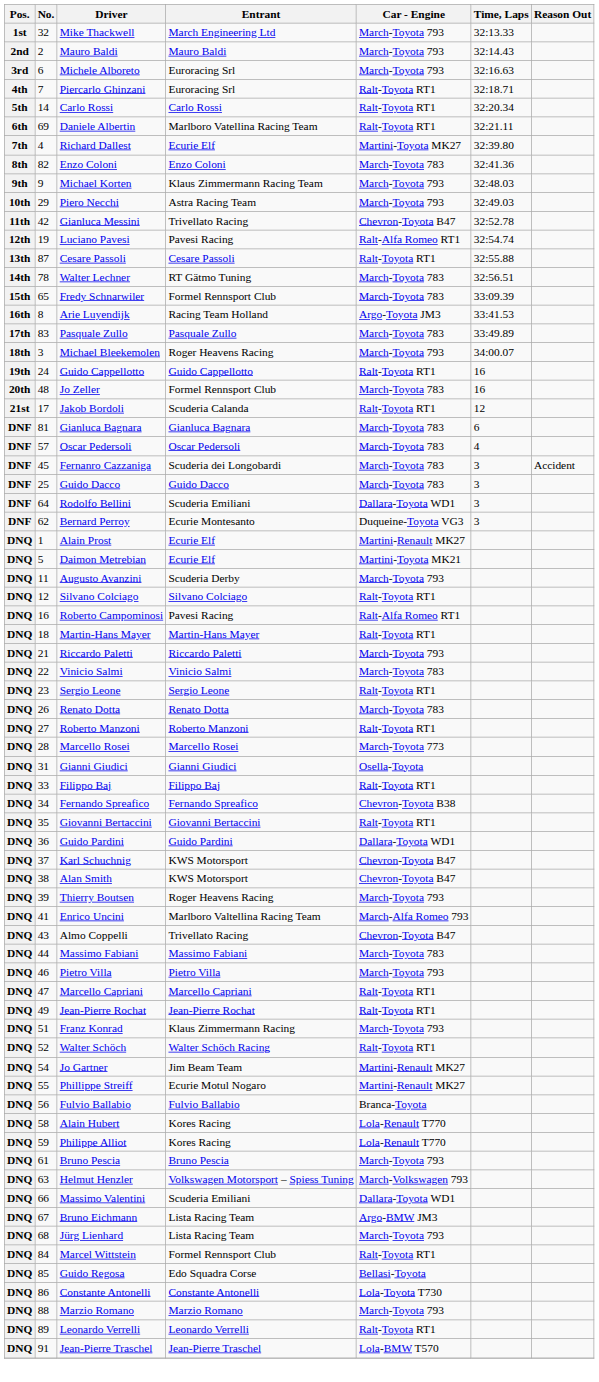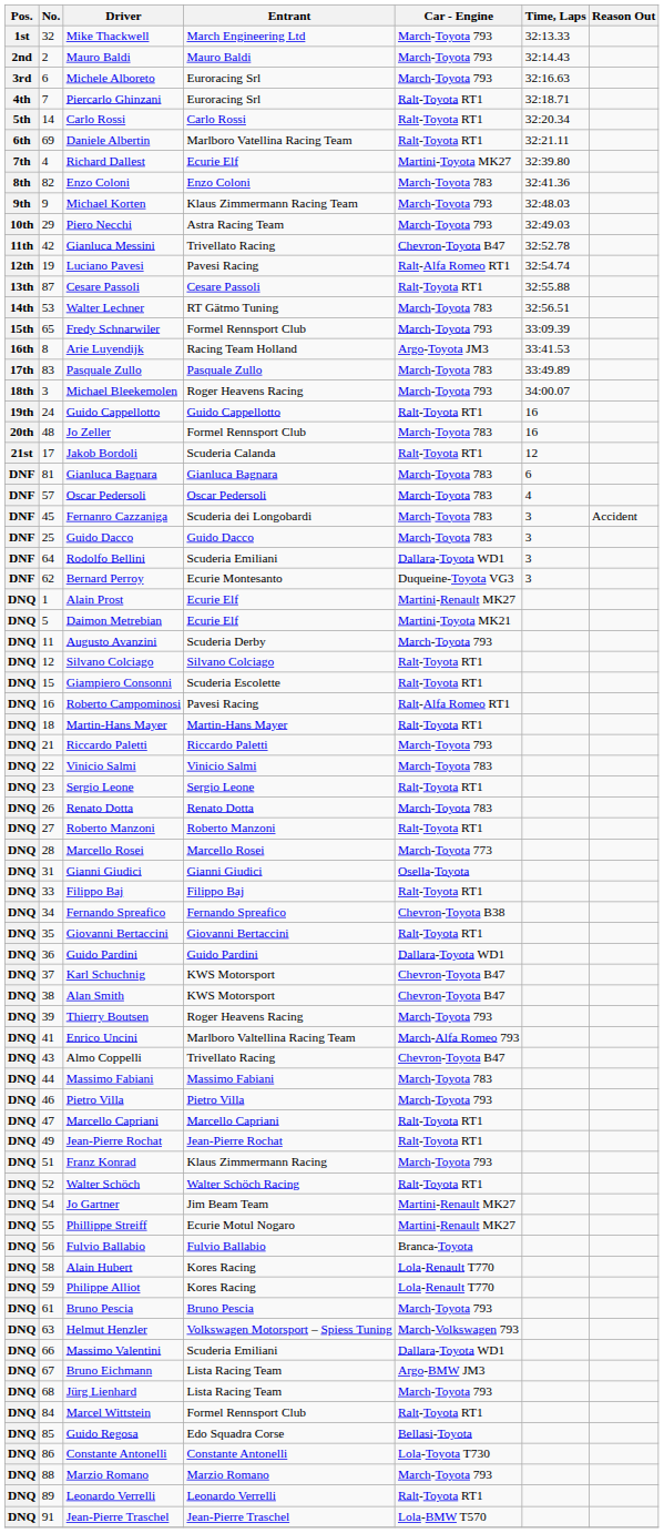 <table class="wikitable" style="font-size: 95%">
 <tr>
 <th>Pos.</th>
 <th>No.</th>
 <th>Driver</th>
 <th>Entrant</th>
 <th>Car - Engine</th>
 <th>Time, Laps</th>
 <th>Reason Out</th>
 </tr>
 <tr>
 <th>1st</th>
 <td>32</td>
 <td> <a href='#'>Mike Thackwell</a></td>
 <td><a href='#'>March Engineering Ltd</a></td>
 <td><a href='#'>March</a>-<a href='#'>Toyota</a> 793</td>
 <td>32:13.33</td>
 <td></td>
 </tr>
 <tr>
 <th>2nd</th>
 <td>2</td>
 <td> <a href='#'>Mauro Baldi</a></td>
 <td><a href='#'>Mauro Baldi</a></td>
 <td><a href='#'>March</a>-<a href='#'>Toyota</a> 793</td>
 <td>32:14.43</td>
 <td></td>
 </tr>
 <tr>
 <th>3rd</th>
 <td>6</td>
 <td> <a href='#'>Michele Alboreto</a></td>
 <td>Euroracing Srl</td>
 <td><a href='#'>March</a>-<a href='#'>Toyota</a> 793</td>
 <td>32:16.63</td>
 <td></td>
 </tr>
 <tr>
 <th>4th</th>
 <td>7</td>
 <td> <a href='#'>Piercarlo Ghinzani</a></td>
 <td>Euroracing Srl</td>
 <td><a href='#'>Ralt</a>-<a href='#'>Toyota</a> RT1</td>
 <td>32:18.71</td>
 <td></td>
 </tr>
 <tr>
 <th>5th</th>
 <td>14</td>
 <td> <a href='#'>Carlo Rossi</a></td>
 <td><a href='#'>Carlo Rossi</a></td>
 <td><a href='#'>Ralt</a>-<a href='#'>Toyota</a> RT1</td>
 <td>32:20.34</td>
 <td></td>
 </tr>
 <tr>
 <th>6th</th>
 <td>69</td>
 <td> <a href='#'>Daniele Albertin</a></td>
 <td>Marlboro Vatellina Racing Team</td>
 <td><a href='#'>Ralt</a>-<a href='#'>Toyota</a> RT1</td>
 <td>32:21.11</td>
 <td></td>
 </tr>
 <tr>
 <th>7th</th>
 <td>4</td>
 <td> <a href='#'>Richard Dallest</a></td>
 <td><a href='#'>Ecurie Elf</a></td>
 <td><a href='#'>Martini</a>-<a href='#'>Toyota</a> MK27</td>
 <td>32:39.80</td>
 <td></td>
 </tr>
 <tr>
 <th>8th</th>
 <td>82</td>
 <td> <a href='#'>Enzo Coloni</a></td>
 <td><a href='#'>Enzo Coloni</a></td>
 <td><a href='#'>March</a>-<a href='#'>Toyota</a> 783</td>
 <td>32:41.36</td>
 <td></td>
 </tr>
 <tr>
 <th>9th</th>
 <td>9</td>
 <td> <a href='#'>Michael Korten</a></td>
 <td>Klaus Zimmermann Racing Team</td>
 <td><a href='#'>March</a>-<a href='#'>Toyota</a> 793</td>
 <td>32:48.03</td>
 <td></td>
 </tr>
 <tr>
 <th>10th</th>
 <td>29</td>
 <td> <a href='#'>Piero Necchi</a></td>
 <td>Astra Racing Team</td>
 <td><a href='#'>March</a>-<a href='#'>Toyota</a> 793</td>
 <td>32:49.03</td>
 <td></td>
 </tr>
 <tr>
 <th>11th</th>
 <td>42</td>
 <td> <a href='#'>Gianluca Messini</a></td>
 <td>Trivellato Racing</td>
 <td><a href='#'>Chevron</a>-<a href='#'>Toyota</a> B47</td>
 <td>32:52.78</td>
 <td></td>
 </tr>
 <tr>
 <th>12th</th>
 <td>19</td>
 <td> <a href='#'>Luciano Pavesi</a></td>
 <td>Pavesi Racing</td>
 <td><a href='#'>Ralt</a>-<a href='#'>Alfa Romeo</a> RT1</td>
 <td>32:54.74</td>
 <td></td>
 </tr>
 <tr>
 <th>13th</th>
 <td>87</td>
 <td> <a href='#'>Cesare Passoli</a></td>
 <td><a href='#'>Cesare Passoli</a></td>
 <td><a href='#'>Ralt</a>-<a href='#'>Toyota</a> RT1</td>
 <td>32:55.88</td>
 <td></td>
 </tr>
 <tr>
 <th>14th</th>
-<td>78</td>
+<td>53</td>
 <td> <a href='#'>Walter Lechner</a></td>
 <td>RT Gätmo Tuning</td>
 <td><a href='#'>March</a>-<a href='#'>Toyota</a> 783</td>
 <td>32:56.51</td>
 <td></td>
 </tr>
 <tr>
 <th>15th</th>
 <td>65</td>
 <td> <a href='#'>Fredy Schnarwiler</a></td>
 <td>Formel Rennsport Club</td>
-<td><a href='#'>March</a>-<a href='#'>Toyota</a> 783</td>
+<td><a href='#'>March</a>-<a href='#'>Toyota</a> 793</td>
 <td>33:09.39</td>
 <td></td>
 </tr>
 <tr>
 <th>16th</th>
 <td>8</td>
 <td> <a href='#'>Arie Luyendijk</a></td>
 <td>Racing Team Holland</td>
 <td><a href='#'>Argo</a>-<a href='#'>Toyota</a> JM3</td>
 <td>33:41.53</td>
 <td></td>
 </tr>
 <tr>
 <th>17th</th>
 <td>83</td>
 <td> <a href='#'>Pasquale Zullo</a></td>
 <td><a href='#'>Pasquale Zullo</a></td>
 <td><a href='#'>March</a>-<a href='#'>Toyota</a> 783</td>
 <td>33:49.89</td>
 <td></td>
 </tr>
 <tr>
 <th>18th</th>
 <td>3</td>
 <td> <a href='#'>Michael Bleekemolen</a></td>
 <td>Roger Heavens Racing</td>
 <td><a href='#'>March</a>-<a href='#'>Toyota</a> 793</td>
 <td>34:00.07</td>
 <td></td>
 </tr>
 <tr>
 <th>19th</th>
 <td>24</td>
 <td> <a href='#'>Guido Cappellotto</a></td>
 <td><a href='#'>Guido Cappellotto</a></td>
 <td><a href='#'>Ralt</a>-<a href='#'>Toyota</a> RT1</td>
 <td>16</td>
 <td></td>
 </tr>
 <tr>
 <th>20th</th>
 <td>48</td>
 <td> <a href='#'>Jo Zeller</a></td>
 <td>Formel Rennsport Club</td>
 <td><a href='#'>March</a>-<a href='#'>Toyota</a> 783</td>
 <td>16</td>
 <td></td>
 </tr>
 <tr>
 <th>21st</th>
 <td>17</td>
 <td> <a href='#'>Jakob Bordoli</a></td>
 <td>Scuderia Calanda</td>
 <td><a href='#'>Ralt</a>-<a href='#'>Toyota</a> RT1</td>
 <td>12</td>
 <td></td>
 </tr>
 <tr>
 <th>DNF</th>
 <td>81</td>
 <td> <a href='#'>Gianluca Bagnara</a></td>
 <td><a href='#'>Gianluca Bagnara</a></td>
 <td><a href='#'>March</a>-<a href='#'>Toyota</a> 783</td>
 <td>6</td>
 <td></td>
 </tr>
 <tr>
 <th>DNF</th>
 <td>57</td>
 <td> <a href='#'>Oscar Pedersoli</a></td>
 <td><a href='#'>Oscar Pedersoli</a></td>
 <td><a href='#'>March</a>-<a href='#'>Toyota</a> 783</td>
 <td>4</td>
 <td></td>
 </tr>
 <tr>
 <th>DNF</th>
 <td>45</td>
 <td> <a href='#'>Fernanro Cazzaniga</a></td>
 <td>Scuderia dei Longobardi</td>
 <td><a href='#'>March</a>-<a href='#'>Toyota</a> 783</td>
 <td>3</td>
 <td>Accident</td>
 </tr>
 <tr>
 <th>DNF</th>
 <td>25</td>
 <td> <a href='#'>Guido Dacco</a></td>
 <td><a href='#'>Guido Dacco</a></td>
 <td><a href='#'>March</a>-<a href='#'>Toyota</a> 783</td>
 <td>3</td>
 <td></td>
 </tr>
 <tr>
 <th>DNF</th>
 <td>64</td>
 <td> <a href='#'>Rodolfo Bellini</a></td>
 <td>Scuderia Emiliani</td>
 <td><a href='#'>Dallara</a>-<a href='#'>Toyota</a> WD1</td>
 <td>3</td>
 <td></td>
 </tr>
 <tr>
 <th>DNF</th>
 <td>62</td>
 <td> <a href='#'>Bernard Perroy</a></td>
 <td>Ecurie Montesanto</td>
 <td>Duqueine-<a href='#'>Toyota</a> VG3</td>
 <td>3</td>
 <td></td>
 </tr>
 <tr>
 <th>DNQ</th>
 <td>1</td>
 <td> <a href='#'>Alain Prost</a></td>
 <td><a href='#'>Ecurie Elf</a></td>
 <td><a href='#'>Martini</a>-<a href='#'>Renault</a> MK27</td>
 <td></td>
 <td></td>
 </tr>
 <tr>
 <th>DNQ</th>
 <td>5</td>
 <td> <a href='#'>Daimon Metrebian</a></td>
 <td><a href='#'>Ecurie Elf</a></td>
 <td><a href='#'>Martini</a>-<a href='#'>Toyota</a> MK21</td>
 <td></td>
 <td></td>
 </tr>
 <tr>
 <th>DNQ</th>
 <td>11</td>
 <td> <a href='#'>Augusto Avanzini</a></td>
 <td>Scuderia Derby</td>
 <td><a href='#'>March</a>-<a href='#'>Toyota</a> 793</td>
 <td></td>
 <td></td>
 </tr>
 <tr>
 <th>DNQ</th>
 <td>12</td>
 <td> <a href='#'>Silvano Colciago</a></td>
 <td><a href='#'>Silvano Colciago</a></td>
+<td><a href='#'>Ralt</a>-<a href='#'>Toyota</a> RT1</td>
+<td></td>
+<td></td>
+</tr>
+<tr>
+<th>DNQ</th>
+<td>15</td>
+<td> <a href='#'>Giampiero Consonni</a></td>
+<td>Scuderia Escolette</td>
 <td><a href='#'>Ralt</a>-<a href='#'>Toyota</a> RT1</td>
 <td></td>
 <td></td>
 </tr>
 <tr>
 <th>DNQ</th>
 <td>16</td>
 <td> <a href='#'>Roberto Campominosi</a></td>
 <td>Pavesi Racing</td>
 <td><a href='#'>Ralt</a>-<a href='#'>Alfa Romeo</a> RT1</td>
 <td></td>
 <td></td>
 </tr>
 <tr>
 <th>DNQ</th>
 <td>18</td>
 <td> <a href='#'>Martin-Hans Mayer</a></td>
 <td><a href='#'>Martin-Hans Mayer</a></td>
 <td><a href='#'>Ralt</a>-<a href='#'>Toyota</a> RT1</td>
 <td></td>
 <td></td>
 </tr>
 <tr>
 <th>DNQ</th>
 <td>21</td>
 <td> <a href='#'>Riccardo Paletti</a></td>
 <td><a href='#'>Riccardo Paletti</a></td>
 <td><a href='#'>March</a>-<a href='#'>Toyota</a> 793</td>
 <td></td>
 <td></td>
 </tr>
 <tr>
 <th>DNQ</th>
 <td>22</td>
 <td> <a href='#'>Vinicio Salmi</a></td>
 <td><a href='#'>Vinicio Salmi</a></td>
 <td><a href='#'>March</a>-<a href='#'>Toyota</a> 783</td>
 <td></td>
 <td></td>
 </tr>
 <tr>
 <th>DNQ</th>
 <td>23</td>
 <td> <a href='#'>Sergio Leone</a></td>
 <td><a href='#'>Sergio Leone</a></td>
 <td><a href='#'>Ralt</a>-<a href='#'>Toyota</a> RT1</td>
 <td></td>
 <td></td>
 </tr>
 <tr>
 <th>DNQ</th>
 <td>26</td>
 <td> <a href='#'>Renato Dotta</a></td>
 <td><a href='#'>Renato Dotta</a></td>
 <td><a href='#'>March</a>-<a href='#'>Toyota</a> 783</td>
 <td></td>
 <td></td>
 </tr>
 <tr>
 <th>DNQ</th>
 <td>27</td>
 <td> <a href='#'>Roberto Manzoni</a></td>
 <td><a href='#'>Roberto Manzoni</a></td>
 <td><a href='#'>Ralt</a>-<a href='#'>Toyota</a> RT1</td>
 <td></td>
 <td></td>
 </tr>
 <tr>
 <th>DNQ</th>
 <td>28</td>
 <td> <a href='#'>Marcello Rosei</a></td>
 <td><a href='#'>Marcello Rosei</a></td>
 <td><a href='#'>March</a>-<a href='#'>Toyota</a> 773</td>
 <td></td>
 <td></td>
 </tr>
 <tr>
 <th>DNQ</th>
 <td>31</td>
 <td> <a href='#'>Gianni Giudici</a></td>
 <td><a href='#'>Gianni Giudici</a></td>
 <td><a href='#'>Osella</a>-<a href='#'>Toyota</a></td>
 <td></td>
 <td></td>
 </tr>
 <tr>
 <th>DNQ</th>
 <td>33</td>
 <td> <a href='#'>Filippo Baj</a></td>
 <td><a href='#'>Filippo Baj</a></td>
 <td><a href='#'>Ralt</a>-<a href='#'>Toyota</a> RT1</td>
 <td></td>
 <td></td>
 </tr>
 <tr>
 <th>DNQ</th>
 <td>34</td>
 <td> <a href='#'>Fernando Spreafico</a></td>
 <td><a href='#'>Fernando Spreafico</a></td>
 <td><a href='#'>Chevron</a>-<a href='#'>Toyota</a> B38</td>
 <td></td>
 <td></td>
 </tr>
 <tr>
 <th>DNQ</th>
 <td>35</td>
 <td> <a href='#'>Giovanni Bertaccini</a></td>
 <td><a href='#'>Giovanni Bertaccini</a></td>
 <td><a href='#'>Ralt</a>-<a href='#'>Toyota</a> RT1</td>
 <td></td>
 <td></td>
 </tr>
 <tr>
 <th>DNQ</th>
 <td>36</td>
 <td> <a href='#'>Guido Pardini</a></td>
 <td><a href='#'>Guido Pardini</a></td>
 <td><a href='#'>Dallara</a>-<a href='#'>Toyota</a> WD1</td>
 <td></td>
 <td></td>
 </tr>
 <tr>
 <th>DNQ</th>
 <td>37</td>
 <td> <a href='#'>Karl Schuchnig</a></td>
 <td>KWS Motorsport</td>
 <td><a href='#'>Chevron</a>-<a href='#'>Toyota</a> B47</td>
 <td></td>
 <td></td>
 </tr>
 <tr>
 <th>DNQ</th>
 <td>38</td>
 <td> <a href='#'>Alan Smith</a></td>
 <td>KWS Motorsport</td>
 <td><a href='#'>Chevron</a>-<a href='#'>Toyota</a> B47</td>
 <td></td>
 <td></td>
 </tr>
 <tr>
 <th>DNQ</th>
 <td>39</td>
 <td> <a href='#'>Thierry Boutsen</a></td>
 <td>Roger Heavens Racing</td>
 <td><a href='#'>March</a>-<a href='#'>Toyota</a> 793</td>
 <td></td>
 <td></td>
 </tr>
 <tr>
 <th>DNQ</th>
 <td>41</td>
 <td> <a href='#'>Enrico Uncini</a></td>
 <td>Marlboro Valtellina Racing Team</td>
 <td><a href='#'>March</a>-<a href='#'>Alfa Romeo</a> 793</td>
 <td></td>
 <td></td>
 </tr>
 <tr>
 <th>DNQ</th>
 <td>43</td>
 <td> Almo Coppelli</td>
 <td>Trivellato Racing</td>
 <td><a href='#'>Chevron</a>-<a href='#'>Toyota</a> B47</td>
 <td></td>
 <td></td>
 </tr>
 <tr>
 <th>DNQ</th>
 <td>44</td>
 <td> <a href='#'>Massimo Fabiani</a></td>
 <td><a href='#'>Massimo Fabiani</a></td>
 <td><a href='#'>March</a>-<a href='#'>Toyota</a> 783</td>
 <td></td>
 <td></td>
 </tr>
 <tr>
 <th>DNQ</th>
 <td>46</td>
 <td> <a href='#'>Pietro Villa</a></td>
 <td><a href='#'>Pietro Villa</a></td>
 <td><a href='#'>March</a>-<a href='#'>Toyota</a> 793</td>
 <td></td>
 <td></td>
 </tr>
 <tr>
 <th>DNQ</th>
 <td>47</td>
 <td> <a href='#'>Marcello Capriani</a></td>
 <td><a href='#'>Marcello Capriani</a></td>
 <td><a href='#'>Ralt</a>-<a href='#'>Toyota</a> RT1</td>
 <td></td>
 <td></td>
 </tr>
 <tr>
 <th>DNQ</th>
 <td>49</td>
 <td> <a href='#'>Jean-Pierre Rochat</a></td>
 <td><a href='#'>Jean-Pierre Rochat</a></td>
 <td><a href='#'>Ralt</a>-<a href='#'>Toyota</a> RT1</td>
 <td></td>
 <td></td>
 </tr>
 <tr>
 <th>DNQ</th>
 <td>51</td>
 <td> <a href='#'>Franz Konrad</a></td>
 <td>Klaus Zimmermann Racing</td>
 <td><a href='#'>March</a>-<a href='#'>Toyota</a> 793</td>
 <td></td>
 <td></td>
 </tr>
 <tr>
 <th>DNQ</th>
 <td>52</td>
 <td> <a href='#'>Walter Schöch</a></td>
 <td><a href='#'>Walter Schöch Racing</a></td>
 <td><a href='#'>Ralt</a>-<a href='#'>Toyota</a> RT1</td>
 <td></td>
 <td></td>
 </tr>
 <tr>
 <th>DNQ</th>
 <td>54</td>
 <td> <a href='#'>Jo Gartner</a></td>
 <td>Jim Beam Team</td>
 <td><a href='#'>Martini</a>-<a href='#'>Renault</a> MK27</td>
 <td></td>
 <td></td>
 </tr>
 <tr>
 <th>DNQ</th>
 <td>55</td>
 <td> <a href='#'>Phillippe Streiff</a></td>
 <td>Ecurie Motul Nogaro</td>
 <td><a href='#'>Martini</a>-<a href='#'>Renault</a> MK27</td>
 <td></td>
 <td></td>
 </tr>
 <tr>
 <th>DNQ</th>
 <td>56</td>
 <td> <a href='#'>Fulvio Ballabio</a></td>
 <td><a href='#'>Fulvio Ballabio</a></td>
 <td>Branca-<a href='#'>Toyota</a></td>
 <td></td>
 <td></td>
 </tr>
 <tr>
 <th>DNQ</th>
 <td>58</td>
 <td> <a href='#'>Alain Hubert</a></td>
 <td>Kores Racing</td>
 <td><a href='#'>Lola</a>-<a href='#'>Renault</a> T770</td>
 <td></td>
 <td></td>
 </tr>
 <tr>
 <th>DNQ</th>
 <td>59</td>
 <td> <a href='#'>Philippe Alliot</a></td>
 <td>Kores Racing</td>
 <td><a href='#'>Lola</a>-<a href='#'>Renault</a> T770</td>
 <td></td>
 <td></td>
 </tr>
 <tr>
 <th>DNQ</th>
 <td>61</td>
 <td> <a href='#'>Bruno Pescia</a></td>
 <td><a href='#'>Bruno Pescia</a></td>
 <td><a href='#'>March</a>-<a href='#'>Toyota</a> 793</td>
 <td></td>
 <td></td>
 </tr>
 <tr>
 <th>DNQ</th>
 <td>63</td>
 <td> <a href='#'>Helmut Henzler</a></td>
 <td><a href='#'>Volkswagen Motorsport</a> – <a href='#'>Spiess Tuning</a></td>
 <td><a href='#'>March</a>-<a href='#'>Volkswagen</a> 793</td>
 <td></td>
 <td></td>
 </tr>
 <tr>
 <th>DNQ</th>
 <td>66</td>
 <td> <a href='#'>Massimo Valentini</a></td>
 <td>Scuderia Emiliani</td>
 <td><a href='#'>Dallara</a>-<a href='#'>Toyota</a> WD1</td>
 <td></td>
 <td></td>
 </tr>
 <tr>
 <th>DNQ</th>
 <td>67</td>
 <td> <a href='#'>Bruno Eichmann</a></td>
 <td>Lista Racing Team</td>
 <td><a href='#'>Argo</a>-<a href='#'>BMW</a> JM3</td>
 <td></td>
 <td></td>
 </tr>
 <tr>
 <th>DNQ</th>
 <td>68</td>
 <td> <a href='#'>Jürg Lienhard</a></td>
 <td>Lista Racing Team</td>
 <td><a href='#'>March</a>-<a href='#'>Toyota</a> 793</td>
 <td></td>
 <td></td>
 </tr>
 <tr>
 <th>DNQ</th>
 <td>84</td>
 <td> <a href='#'>Marcel Wittstein</a></td>
 <td>Formel Rennsport Club</td>
 <td><a href='#'>Ralt</a>-<a href='#'>Toyota</a> RT1</td>
 <td></td>
 <td></td>
 </tr>
 <tr>
 <th>DNQ</th>
 <td>85</td>
 <td> <a href='#'>Guido Regosa</a></td>
 <td>Edo Squadra Corse</td>
 <td><a href='#'>Bellasi</a>-<a href='#'>Toyota</a></td>
 <td></td>
 <td></td>
 </tr>
 <tr>
 <th>DNQ</th>
 <td>86</td>
 <td> <a href='#'>Constante Antonelli</a></td>
 <td><a href='#'>Constante Antonelli</a></td>
 <td><a href='#'>Lola</a>-<a href='#'>Toyota</a> T730</td>
 <td></td>
 <td></td>
 </tr>
 <tr>
 <th>DNQ</th>
 <td>88</td>
 <td> <a href='#'>Marzio Romano</a></td>
 <td><a href='#'>Marzio Romano</a></td>
 <td><a href='#'>March</a>-<a href='#'>Toyota</a> 793</td>
 <td></td>
 <td></td>
 </tr>
 <tr>
 <th>DNQ</th>
 <td>89</td>
 <td> <a href='#'>Leonardo Verrelli</a></td>
 <td><a href='#'>Leonardo Verrelli</a></td>
 <td><a href='#'>Ralt</a>-<a href='#'>Toyota</a> RT1</td>
 <td></td>
 <td></td>
 </tr>
 <tr>
 <th>DNQ</th>
 <td>91</td>
 <td> <a href='#'>Jean-Pierre Traschel</a></td>
 <td><a href='#'>Jean-Pierre Traschel</a></td>
 <td><a href='#'>Lola</a>-<a href='#'>BMW</a> T570</td>
 <td></td>
 <td></td>
 </tr>
 <tr>
 </tr>
 </table>
